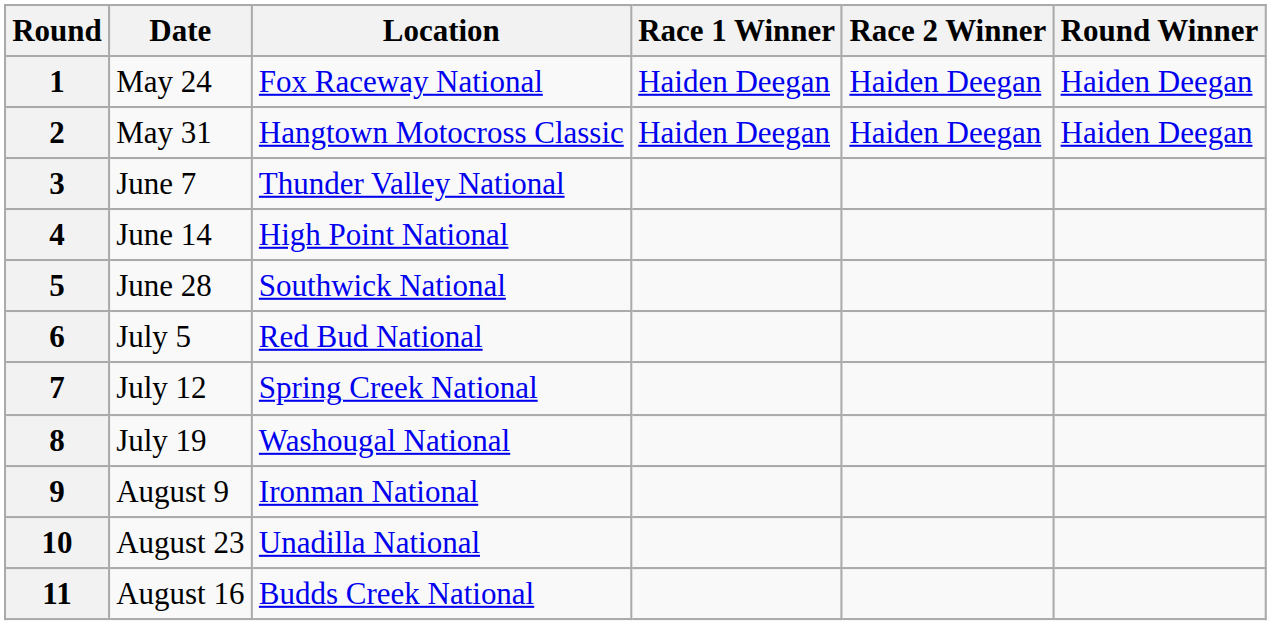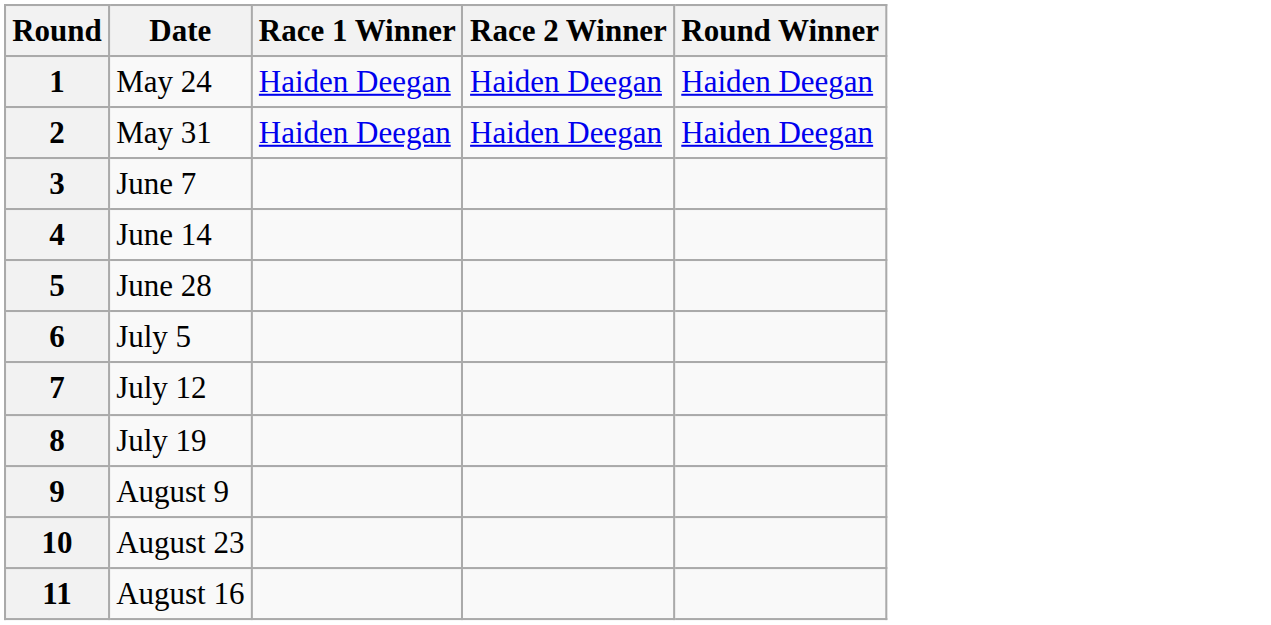 <table class="wikitable" style="font-size: 95%;">
 <tr>
 <th align=center>Round</th>
 <th align=center>Date</th>
-<th align=center>Location</th>
 <th align=center>Race 1 Winner</th>
 <th align=center>Race 2 Winner</th>
 <th align=center>Round Winner</th>
 </tr>
 <tr>
 <th>1</th>
 <td>May 24</td>
-<td> <a href='#'>Fox Raceway National</a></td>
 <td> <a href='#'>Haiden Deegan</a></td>
 <td> <a href='#'>Haiden Deegan</a></td>
 <td> <a href='#'>Haiden Deegan</a></td>
 </tr>
 <tr>
 <th>2</th>
 <td>May 31</td>
-<td> <a href='#'>Hangtown Motocross Classic</a></td>
 <td> <a href='#'>Haiden Deegan</a></td>
 <td> <a href='#'>Haiden Deegan</a></td>
 <td> <a href='#'>Haiden Deegan</a></td>
 </tr>
 <tr>
 <th>3</th>
 <td>June 7</td>
-<td> <a href='#'>Thunder Valley National</a></td>
 <td></td>
 <td></td>
 <td></td>
 </tr>
 <tr>
 <th>4</th>
 <td>June 14</td>
-<td> <a href='#'>High Point National</a></td>
 <td></td>
 <td></td>
 <td></td>
 </tr>
 <tr>
 <th>5</th>
 <td>June 28</td>
-<td> <a href='#'>Southwick National</a></td>
 <td></td>
 <td></td>
 <td></td>
 </tr>
 <tr>
 <th>6</th>
 <td>July 5</td>
-<td> <a href='#'>Red Bud National</a></td>
 <td></td>
 <td></td>
 <td></td>
 </tr>
 <tr>
 <th>7</th>
 <td>July 12</td>
-<td> <a href='#'>Spring Creek National</a></td>
 <td></td>
 <td></td>
 <td></td>
 </tr>
 <tr>
 <th>8</th>
 <td>July 19</td>
-<td> <a href='#'>Washougal National</a></td>
 <td></td>
 <td></td>
 <td></td>
 </tr>
 <tr>
 <th>9</th>
 <td>August 9</td>
-<td> <a href='#'>Ironman National</a></td>
 <td></td>
 <td></td>
 <td></td>
 </tr>
 <tr>
 <th>10</th>
 <td>August 23</td>
-<td> <a href='#'>Unadilla National</a></td>
 <td></td>
 <td></td>
 <td></td>
 </tr>
 <tr>
 <th>11</th>
 <td>August 16</td>
-<td> <a href='#'>Budds Creek National</a></td>
 <td></td>
 <td></td>
 <td></td>
 </tr>
 </table>
